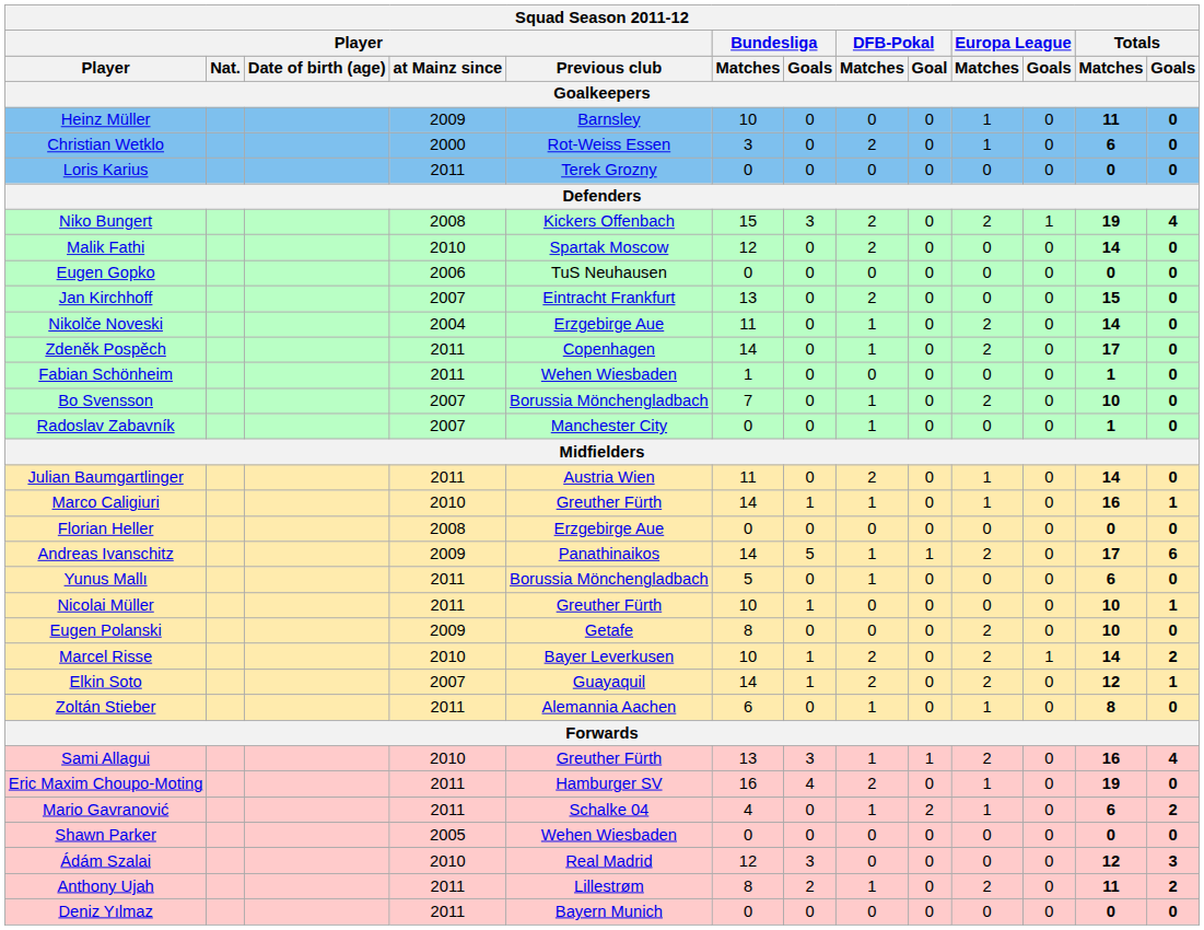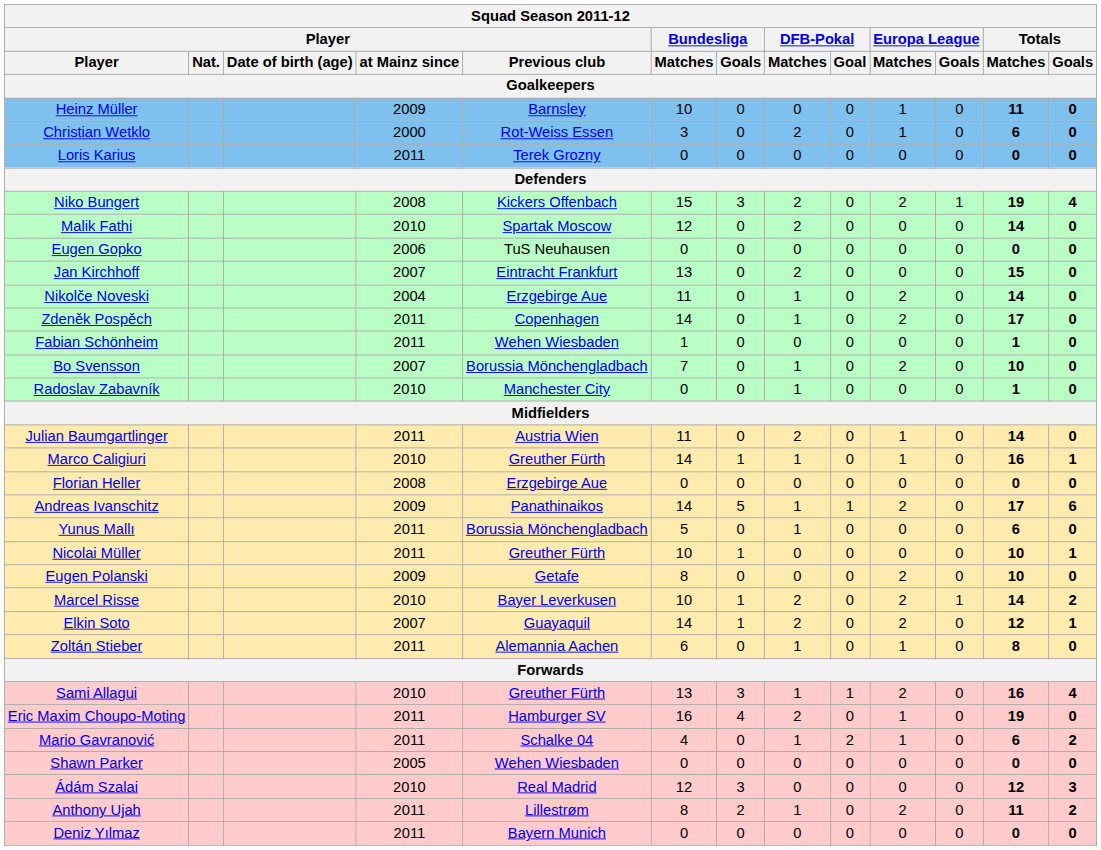 <table class="wikitable">
 <tr style="text-align:center; background:#dcdcdc;">
 <th colspan="13">Squad Season 2011-12</th>
 </tr>
 <tr style="text-align:center; background:#9c9c9c;">
 <th colspan="5">Player</th>
 <th colspan="2"><a href='#'>Bundesliga</a></th>
 <th colspan="2"><a href='#'>DFB-Pokal</a></th>
 <th colspan="2"><a href='#'>Europa League</a></th>
 <th colspan="2">Totals</th>
 </tr>
 <tr style="text-align:center; background:#dcdcdc;">
 <th>Player</th>
 <th>Nat.</th>
 <th>Date of birth (age)</th>
 <th>at Mainz since</th>
 <th>Previous club</th>
 <th>Matches</th>
 <th>Goals</th>
 <th>Matches</th>
 <th>Goal</th>
 <th>Matches</th>
 <th>Goals</th>
 <th>Matches</th>
 <th>Goals</th>
 </tr>
 <tr style="text-align:center; background:#dcdcdc;">
 <th colspan="13">Goalkeepers</th>
 </tr>
 <tr style="text-align:center; background:#7ec0ee;">
 <td><a href='#'>Heinz Müller</a></td>
 <td></td>
 <td></td>
 <td>2009</td>
 <td><a href='#'>Barnsley</a></td>
 <td>10</td>
 <td>0</td>
 <td>0</td>
 <td>0</td>
 <td>1</td>
 <td>0</td>
 <td><strong>11</strong></td>
 <td><strong>0</strong></td>
 </tr>
 <tr style="text-align:center; background:#7ec0ee;">
 <td><a href='#'>Christian Wetklo</a></td>
 <td></td>
 <td></td>
 <td>2000</td>
 <td><a href='#'>Rot-Weiss Essen</a></td>
 <td>3</td>
 <td>0</td>
 <td>2</td>
 <td>0</td>
 <td>1</td>
 <td>0</td>
 <td><strong>6</strong></td>
 <td><strong>0</strong></td>
 </tr>
 <tr style="text-align:center; background:#7ec0ee;">
 <td><a href='#'>Loris Karius</a></td>
 <td></td>
 <td></td>
 <td>2011</td>
 <td><a href='#'>Terek Grozny</a></td>
 <td>0</td>
 <td>0</td>
 <td>0</td>
 <td>0</td>
 <td>0</td>
 <td>0</td>
 <td><strong>0</strong></td>
 <td><strong>0</strong></td>
 </tr>
 <tr style="text-align:center; background:#dcdcdc;">
 <th colspan="13">Defenders</th>
 </tr>
 <tr style="text-align:center; background:#b9ffc5;">
 <td><a href='#'>Niko Bungert</a></td>
 <td></td>
 <td></td>
 <td>2008</td>
 <td><a href='#'>Kickers Offenbach</a></td>
 <td>15</td>
 <td>3</td>
 <td>2</td>
 <td>0</td>
 <td>2</td>
 <td>1</td>
 <td><strong>19</strong></td>
 <td><strong>4</strong></td>
 </tr>
 <tr style="text-align:center; background:#b9ffc5;">
 <td><a href='#'>Malik Fathi</a></td>
 <td></td>
 <td></td>
 <td>2010</td>
 <td><a href='#'>Spartak Moscow</a></td>
 <td>12</td>
 <td>0</td>
 <td>2</td>
 <td>0</td>
 <td>0</td>
 <td>0</td>
 <td><strong>14</strong></td>
 <td><strong>0</strong></td>
 </tr>
 <tr style="text-align:center; background:#b9ffc5;">
 <td><a href='#'>Eugen Gopko</a></td>
 <td></td>
 <td></td>
 <td>2006</td>
 <td>TuS Neuhausen</td>
 <td>0</td>
 <td>0</td>
 <td>0</td>
 <td>0</td>
 <td>0</td>
 <td>0</td>
 <td><strong>0</strong></td>
 <td><strong>0</strong></td>
 </tr>
 <tr style="text-align:center; background:#b9ffc5;">
 <td><a href='#'>Jan Kirchhoff</a></td>
 <td></td>
 <td></td>
 <td>2007</td>
 <td><a href='#'>Eintracht Frankfurt</a></td>
 <td>13</td>
 <td>0</td>
 <td>2</td>
 <td>0</td>
 <td>0</td>
 <td>0</td>
 <td><strong>15</strong></td>
 <td><strong>0</strong></td>
 </tr>
 <tr style="text-align:center; background:#b9ffc5;">
 <td><a href='#'>Nikolče Noveski</a></td>
 <td></td>
 <td></td>
 <td>2004</td>
 <td><a href='#'>Erzgebirge Aue</a></td>
 <td>11</td>
 <td>0</td>
 <td>1</td>
 <td>0</td>
 <td>2</td>
 <td>0</td>
 <td><strong>14</strong></td>
 <td><strong>0</strong></td>
 </tr>
 <tr style="text-align:center; background:#b9ffc5;">
 <td><a href='#'>Zdeněk Pospěch</a></td>
 <td></td>
 <td></td>
 <td>2011</td>
 <td><a href='#'>Copenhagen</a></td>
 <td>14</td>
 <td>0</td>
 <td>1</td>
 <td>0</td>
 <td>2</td>
 <td>0</td>
 <td><strong>17</strong></td>
 <td><strong>0</strong></td>
 </tr>
 <tr style="text-align:center; background:#b9ffc5;">
 <td><a href='#'>Fabian Schönheim</a></td>
 <td></td>
 <td></td>
 <td>2011</td>
 <td><a href='#'>Wehen Wiesbaden</a></td>
 <td>1</td>
 <td>0</td>
 <td>0</td>
 <td>0</td>
 <td>0</td>
 <td>0</td>
 <td><strong>1</strong></td>
 <td><strong>0</strong></td>
 </tr>
 <tr style="text-align:center; background:#b9ffc5;">
 <td><a href='#'>Bo Svensson</a></td>
 <td></td>
 <td></td>
 <td>2007</td>
 <td><a href='#'>Borussia Mönchengladbach</a></td>
 <td>7</td>
 <td>0</td>
 <td>1</td>
 <td>0</td>
 <td>2</td>
 <td>0</td>
 <td><strong>10</strong></td>
 <td><strong>0</strong></td>
 </tr>
 <tr style="text-align:center; background:#b9ffc5;">
 <td><a href='#'>Radoslav Zabavník</a></td>
 <td></td>
 <td></td>
-<td>2007</td>
+<td>2010</td>
 <td><a href='#'>Manchester City</a></td>
 <td>0</td>
 <td>0</td>
 <td>1</td>
 <td>0</td>
 <td>0</td>
 <td>0</td>
 <td><strong>1</strong></td>
 <td><strong>0</strong></td>
 </tr>
 <tr style="text-align:center; background:#dcdcdc;">
 <th colspan="13">Midfielders</th>
 </tr>
 <tr style="text-align:center; background:#ffebad;">
 <td><a href='#'>Julian Baumgartlinger</a></td>
 <td></td>
 <td></td>
 <td>2011</td>
 <td><a href='#'>Austria Wien</a></td>
 <td>11</td>
 <td>0</td>
 <td>2</td>
 <td>0</td>
 <td>1</td>
 <td>0</td>
 <td><strong>14</strong></td>
 <td><strong>0</strong></td>
 </tr>
 <tr style="text-align:center; background:#ffebad;">
 <td><a href='#'>Marco Caligiuri</a></td>
 <td></td>
 <td></td>
 <td>2010</td>
 <td><a href='#'>Greuther Fürth</a></td>
 <td>14</td>
 <td>1</td>
 <td>1</td>
 <td>0</td>
 <td>1</td>
 <td>0</td>
 <td><strong>16</strong></td>
 <td><strong>1</strong></td>
 </tr>
 <tr style="text-align:center; background:#ffebad;">
 <td><a href='#'>Florian Heller</a></td>
 <td></td>
 <td></td>
 <td>2008</td>
 <td><a href='#'>Erzgebirge Aue</a></td>
 <td>0</td>
 <td>0</td>
 <td>0</td>
 <td>0</td>
 <td>0</td>
 <td>0</td>
 <td><strong>0</strong></td>
 <td><strong>0</strong></td>
 </tr>
 <tr style="text-align:center; background:#ffebad;">
 <td><a href='#'>Andreas Ivanschitz</a></td>
 <td></td>
 <td></td>
 <td>2009</td>
 <td><a href='#'>Panathinaikos</a></td>
 <td>14</td>
 <td>5</td>
 <td>1</td>
 <td>1</td>
 <td>2</td>
 <td>0</td>
 <td><strong>17</strong></td>
 <td><strong>6</strong></td>
 </tr>
 <tr style="text-align:center; background:#ffebad;">
 <td><a href='#'>Yunus Mallı</a></td>
 <td></td>
 <td></td>
 <td>2011</td>
 <td><a href='#'>Borussia Mönchengladbach</a></td>
 <td>5</td>
 <td>0</td>
 <td>1</td>
 <td>0</td>
 <td>0</td>
 <td>0</td>
 <td><strong>6</strong></td>
 <td><strong>0</strong></td>
 </tr>
 <tr style="text-align:center; background:#ffebad;">
 <td><a href='#'>Nicolai Müller</a></td>
 <td></td>
 <td></td>
 <td>2011</td>
 <td><a href='#'>Greuther Fürth</a></td>
 <td>10</td>
 <td>1</td>
 <td>0</td>
 <td>0</td>
 <td>0</td>
 <td>0</td>
 <td><strong>10</strong></td>
 <td><strong>1</strong></td>
 </tr>
 <tr style="text-align:center; background:#ffebad;">
 <td><a href='#'>Eugen Polanski</a></td>
 <td></td>
 <td></td>
 <td>2009</td>
 <td><a href='#'>Getafe</a></td>
 <td>8</td>
 <td>0</td>
 <td>0</td>
 <td>0</td>
 <td>2</td>
 <td>0</td>
 <td><strong>10</strong></td>
 <td><strong>0</strong></td>
 </tr>
 <tr style="text-align:center; background:#ffebad;">
 <td><a href='#'>Marcel Risse</a></td>
 <td></td>
 <td></td>
 <td>2010</td>
 <td><a href='#'>Bayer Leverkusen</a></td>
 <td>10</td>
 <td>1</td>
 <td>2</td>
 <td>0</td>
 <td>2</td>
 <td>1</td>
 <td><strong>14</strong></td>
 <td><strong>2</strong></td>
 </tr>
 <tr style="text-align:center; background:#ffebad;">
 <td><a href='#'>Elkin Soto</a></td>
 <td></td>
 <td></td>
 <td>2007</td>
 <td><a href='#'>Guayaquil</a></td>
 <td>14</td>
 <td>1</td>
 <td>2</td>
 <td>0</td>
 <td>2</td>
 <td>0</td>
 <td><strong>12</strong></td>
 <td><strong>1</strong></td>
 </tr>
 <tr style="text-align:center; background:#ffebad;">
 <td><a href='#'>Zoltán Stieber</a></td>
 <td></td>
 <td></td>
 <td>2011</td>
 <td><a href='#'>Alemannia Aachen</a></td>
 <td>6</td>
 <td>0</td>
 <td>1</td>
 <td>0</td>
 <td>1</td>
 <td>0</td>
 <td><strong>8</strong></td>
 <td><strong>0</strong></td>
 </tr>
 <tr style="text-align:center; background:#dcdcdc;">
 <th colspan="13">Forwards</th>
 </tr>
 <tr style="text-align:center; background:#ffcbcb;">
 <td><a href='#'>Sami Allagui</a></td>
 <td></td>
 <td></td>
 <td>2010</td>
 <td><a href='#'>Greuther Fürth</a></td>
 <td>13</td>
 <td>3</td>
 <td>1</td>
 <td>1</td>
 <td>2</td>
 <td>0</td>
 <td><strong>16</strong></td>
 <td><strong>4</strong></td>
 </tr>
 <tr style="text-align:center; background:#ffcbcb;">
 <td><a href='#'>Eric Maxim Choupo-Moting</a></td>
 <td></td>
 <td></td>
 <td>2011</td>
 <td><a href='#'>Hamburger SV</a></td>
 <td>16</td>
 <td>4</td>
 <td>2</td>
 <td>0</td>
 <td>1</td>
 <td>0</td>
 <td><strong>19</strong></td>
 <td><strong>0</strong></td>
 </tr>
 <tr style="text-align:center; background:#ffcbcb;">
 <td><a href='#'>Mario Gavranović</a></td>
 <td></td>
 <td></td>
 <td>2011</td>
 <td><a href='#'>Schalke 04</a></td>
 <td>4</td>
 <td>0</td>
 <td>1</td>
 <td>2</td>
 <td>1</td>
 <td>0</td>
 <td><strong>6</strong></td>
 <td><strong>2</strong></td>
 </tr>
 <tr style="text-align:center; background:#ffcbcb;">
 <td><a href='#'>Shawn Parker</a></td>
 <td></td>
 <td></td>
 <td>2005</td>
 <td><a href='#'>Wehen Wiesbaden</a></td>
 <td>0</td>
 <td>0</td>
 <td>0</td>
 <td>0</td>
 <td>0</td>
 <td>0</td>
 <td><strong>0</strong></td>
 <td><strong>0</strong></td>
 </tr>
 <tr style="text-align:center; background:#ffcbcb;">
 <td><a href='#'>Ádám Szalai</a></td>
 <td></td>
 <td></td>
 <td>2010</td>
 <td><a href='#'>Real Madrid</a></td>
 <td>12</td>
 <td>3</td>
 <td>0</td>
 <td>0</td>
 <td>0</td>
 <td>0</td>
 <td><strong>12</strong></td>
 <td><strong>3</strong></td>
 </tr>
 <tr style="text-align:center; background:#ffcbcb;">
 <td><a href='#'>Anthony Ujah</a></td>
 <td></td>
 <td></td>
 <td>2011</td>
 <td><a href='#'>Lillestrøm</a></td>
 <td>8</td>
 <td>2</td>
 <td>1</td>
 <td>0</td>
 <td>2</td>
 <td>0</td>
 <td><strong>11</strong></td>
 <td><strong>2</strong></td>
 </tr>
 <tr style="text-align:center; background:#ffcbcb;">
 <td><a href='#'>Deniz Yılmaz</a></td>
 <td></td>
 <td></td>
 <td>2011</td>
 <td><a href='#'>Bayern Munich</a></td>
 <td>0</td>
 <td>0</td>
 <td>0</td>
 <td>0</td>
 <td>0</td>
 <td>0</td>
 <td><strong>0</strong></td>
 <td><strong>0</strong></td>
 </tr>
 </table>
